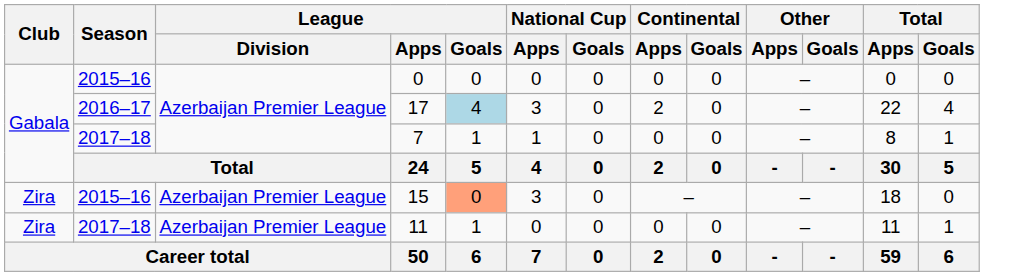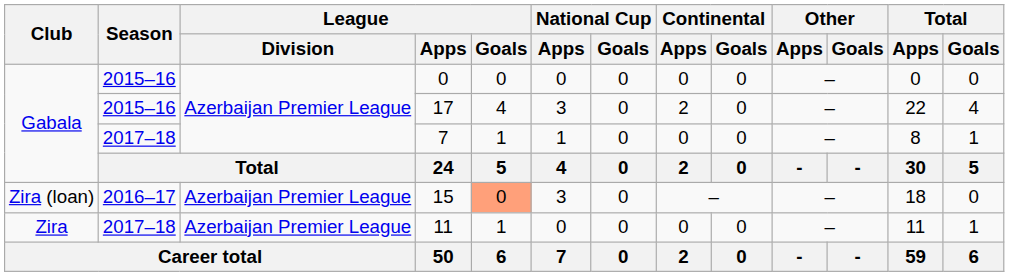 <table class="wikitable" style="text-align: center;">
 <tr>
 <th rowspan="2">Club</th>
 <th rowspan="2">Season</th>
 <th colspan="3">League</th>
 <th colspan="2">National Cup</th>
 <th colspan="2">Continental</th>
 <th colspan="2">Other</th>
 <th colspan="2">Total</th>
 </tr>
 <tr>
 <th>Division</th>
 <th>Apps</th>
 <th>Goals</th>
 <th>Apps</th>
 <th>Goals</th>
 <th>Apps</th>
 <th>Goals</th>
 <th>Apps</th>
 <th>Goals</th>
 <th>Apps</th>
 <th>Goals</th>
 </tr>
 <tr>
 <td rowspan="4" valign="center"><a href='#'>Gabala</a></td>
 <td><a href='#'>2015–16</a></td>
 <td rowspan="3" valign="center"><a href='#'>Azerbaijan Premier League</a></td>
 <td>0</td>
 <td>0</td>
 <td>0</td>
 <td>0</td>
 <td>0</td>
 <td>0</td>
 <td colspan="2">–</td>
 <td>0</td>
 <td>0</td>
 </tr>
 <tr>
-<td><a href='#'>2016–17</a></td>
+<td><a href='#'>2015–16</a></td>
 <td>17</td>
-<td style="background: lightblue;">4</td>
+<td>4</td>
 <td>3</td>
 <td>0</td>
 <td>2</td>
 <td>0</td>
 <td colspan="2">–</td>
 <td>22</td>
 <td>4</td>
 </tr>
 <tr>
 <td><a href='#'>2017–18</a></td>
 <td>7</td>
 <td>1</td>
 <td>1</td>
 <td>0</td>
 <td>0</td>
 <td>0</td>
 <td colspan="2">–</td>
 <td>8</td>
 <td>1</td>
 </tr>
 <tr>
 <th colspan="2">Total</th>
 <th>24</th>
 <th>5</th>
 <th>4</th>
 <th>0</th>
 <th>2</th>
 <th>0</th>
 <th>-</th>
 <th>-</th>
 <th>30</th>
 <th>5</th>
 </tr>
 <tr>
-<td valign="center"><a href='#'>Zira</a></td>
-<td><a href='#'>2015–16</a></td>
+<td valign="center"><a href='#'>Zira</a> (loan)</td>
+<td><a href='#'>2016–17</a></td>
 <td><a href='#'>Azerbaijan Premier League</a></td>
 <td>15</td>
 <td style="background: lightsalmon;">0</td>
 <td>3</td>
 <td>0</td>
 <td colspan="2">–</td>
 <td colspan="2">–</td>
 <td>18</td>
 <td>0</td>
 </tr>
 <tr>
 <td valign="center"><a href='#'>Zira</a></td>
 <td><a href='#'>2017–18</a></td>
 <td><a href='#'>Azerbaijan Premier League</a></td>
 <td>11</td>
 <td>1</td>
 <td>0</td>
 <td>0</td>
 <td>0</td>
 <td>0</td>
 <td colspan="2">–</td>
 <td>11</td>
 <td>1</td>
 </tr>
 <tr>
 <th colspan="3">Career total</th>
 <th>50</th>
 <th>6</th>
 <th>7</th>
 <th>0</th>
 <th>2</th>
 <th>0</th>
 <th>-</th>
 <th>-</th>
 <th>59</th>
 <th>6</th>
 </tr>
 </table>
